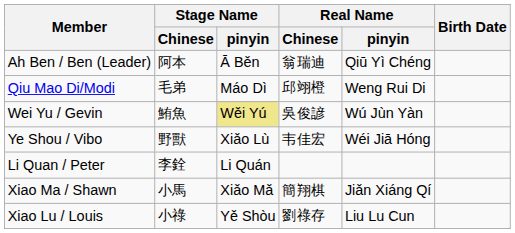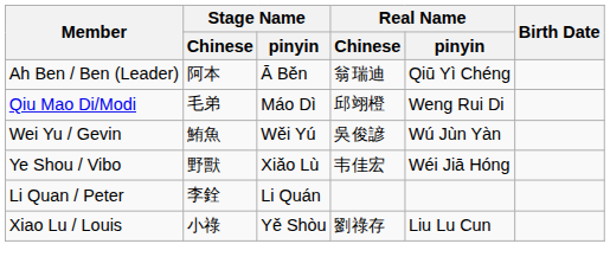 <table class="wikitable">
 <tr>
 <th rowspan=2>Member</th>
 <th colspan=2>Stage Name</th>
 <th colspan=2>Real Name</th>
 <th rowspan=2>Birth Date</th>
 </tr>
 <tr>
 <th>Chinese</th>
 <th>pinyin</th>
 <th>Chinese</th>
 <th>pinyin</th>
 </tr>
 <tr>
 <td>Ah Ben / Ben (Leader)</td>
 <td>阿本</td>
 <td>Ā Běn</td>
 <td>翁瑞迪</td>
 <td>Qiū Yì Chéng</td>
 <td></td>
 </tr>
 <tr>
 <td><a href='#'>Qiu Mao Di/Modi</a></td>
 <td>毛弟</td>
 <td>Máo Dì</td>
 <td>邱翊橙</td>
 <td>Weng Rui Di</td>
 <td></td>
 </tr>
 <tr>
 <td>Wei Yu / Gevin</td>
 <td>鮪魚</td>
-<td style="background: khaki;">Wěi Yú</td>
+<td>Wěi Yú</td>
 <td>吳俊諺</td>
 <td>Wú Jùn Yàn</td>
 <td></td>
 </tr>
 <tr>
 <td>Ye Shou / Vibo</td>
 <td>野獸</td>
 <td>Xiǎo Lù</td>
 <td>韦佳宏</td>
 <td>Wéi Jiā Hóng</td>
 <td></td>
 </tr>
 <tr>
 <td>Li Quan / Peter</td>
 <td>李銓</td>
 <td>Li Quán</td>
 <td></td>
 <td></td>
 <td></td>
 </tr>
 <tr>
-<td>Xiao Ma / Shawn</td>
-<td>小馬</td>
-<td>Xiǎo Mǎ</td>
-<td>簡翔棋</td>
-<td>Jiǎn Xiáng Qí</td>
-<td></td>
-</tr>
-<tr>
 <td>Xiao Lu / Louis</td>
 <td>小祿</td>
 <td>Yě Shòu</td>
 <td>劉祿存</td>
 <td>Liu Lu Cun</td>
 <td></td>
 </tr>
 </table>
